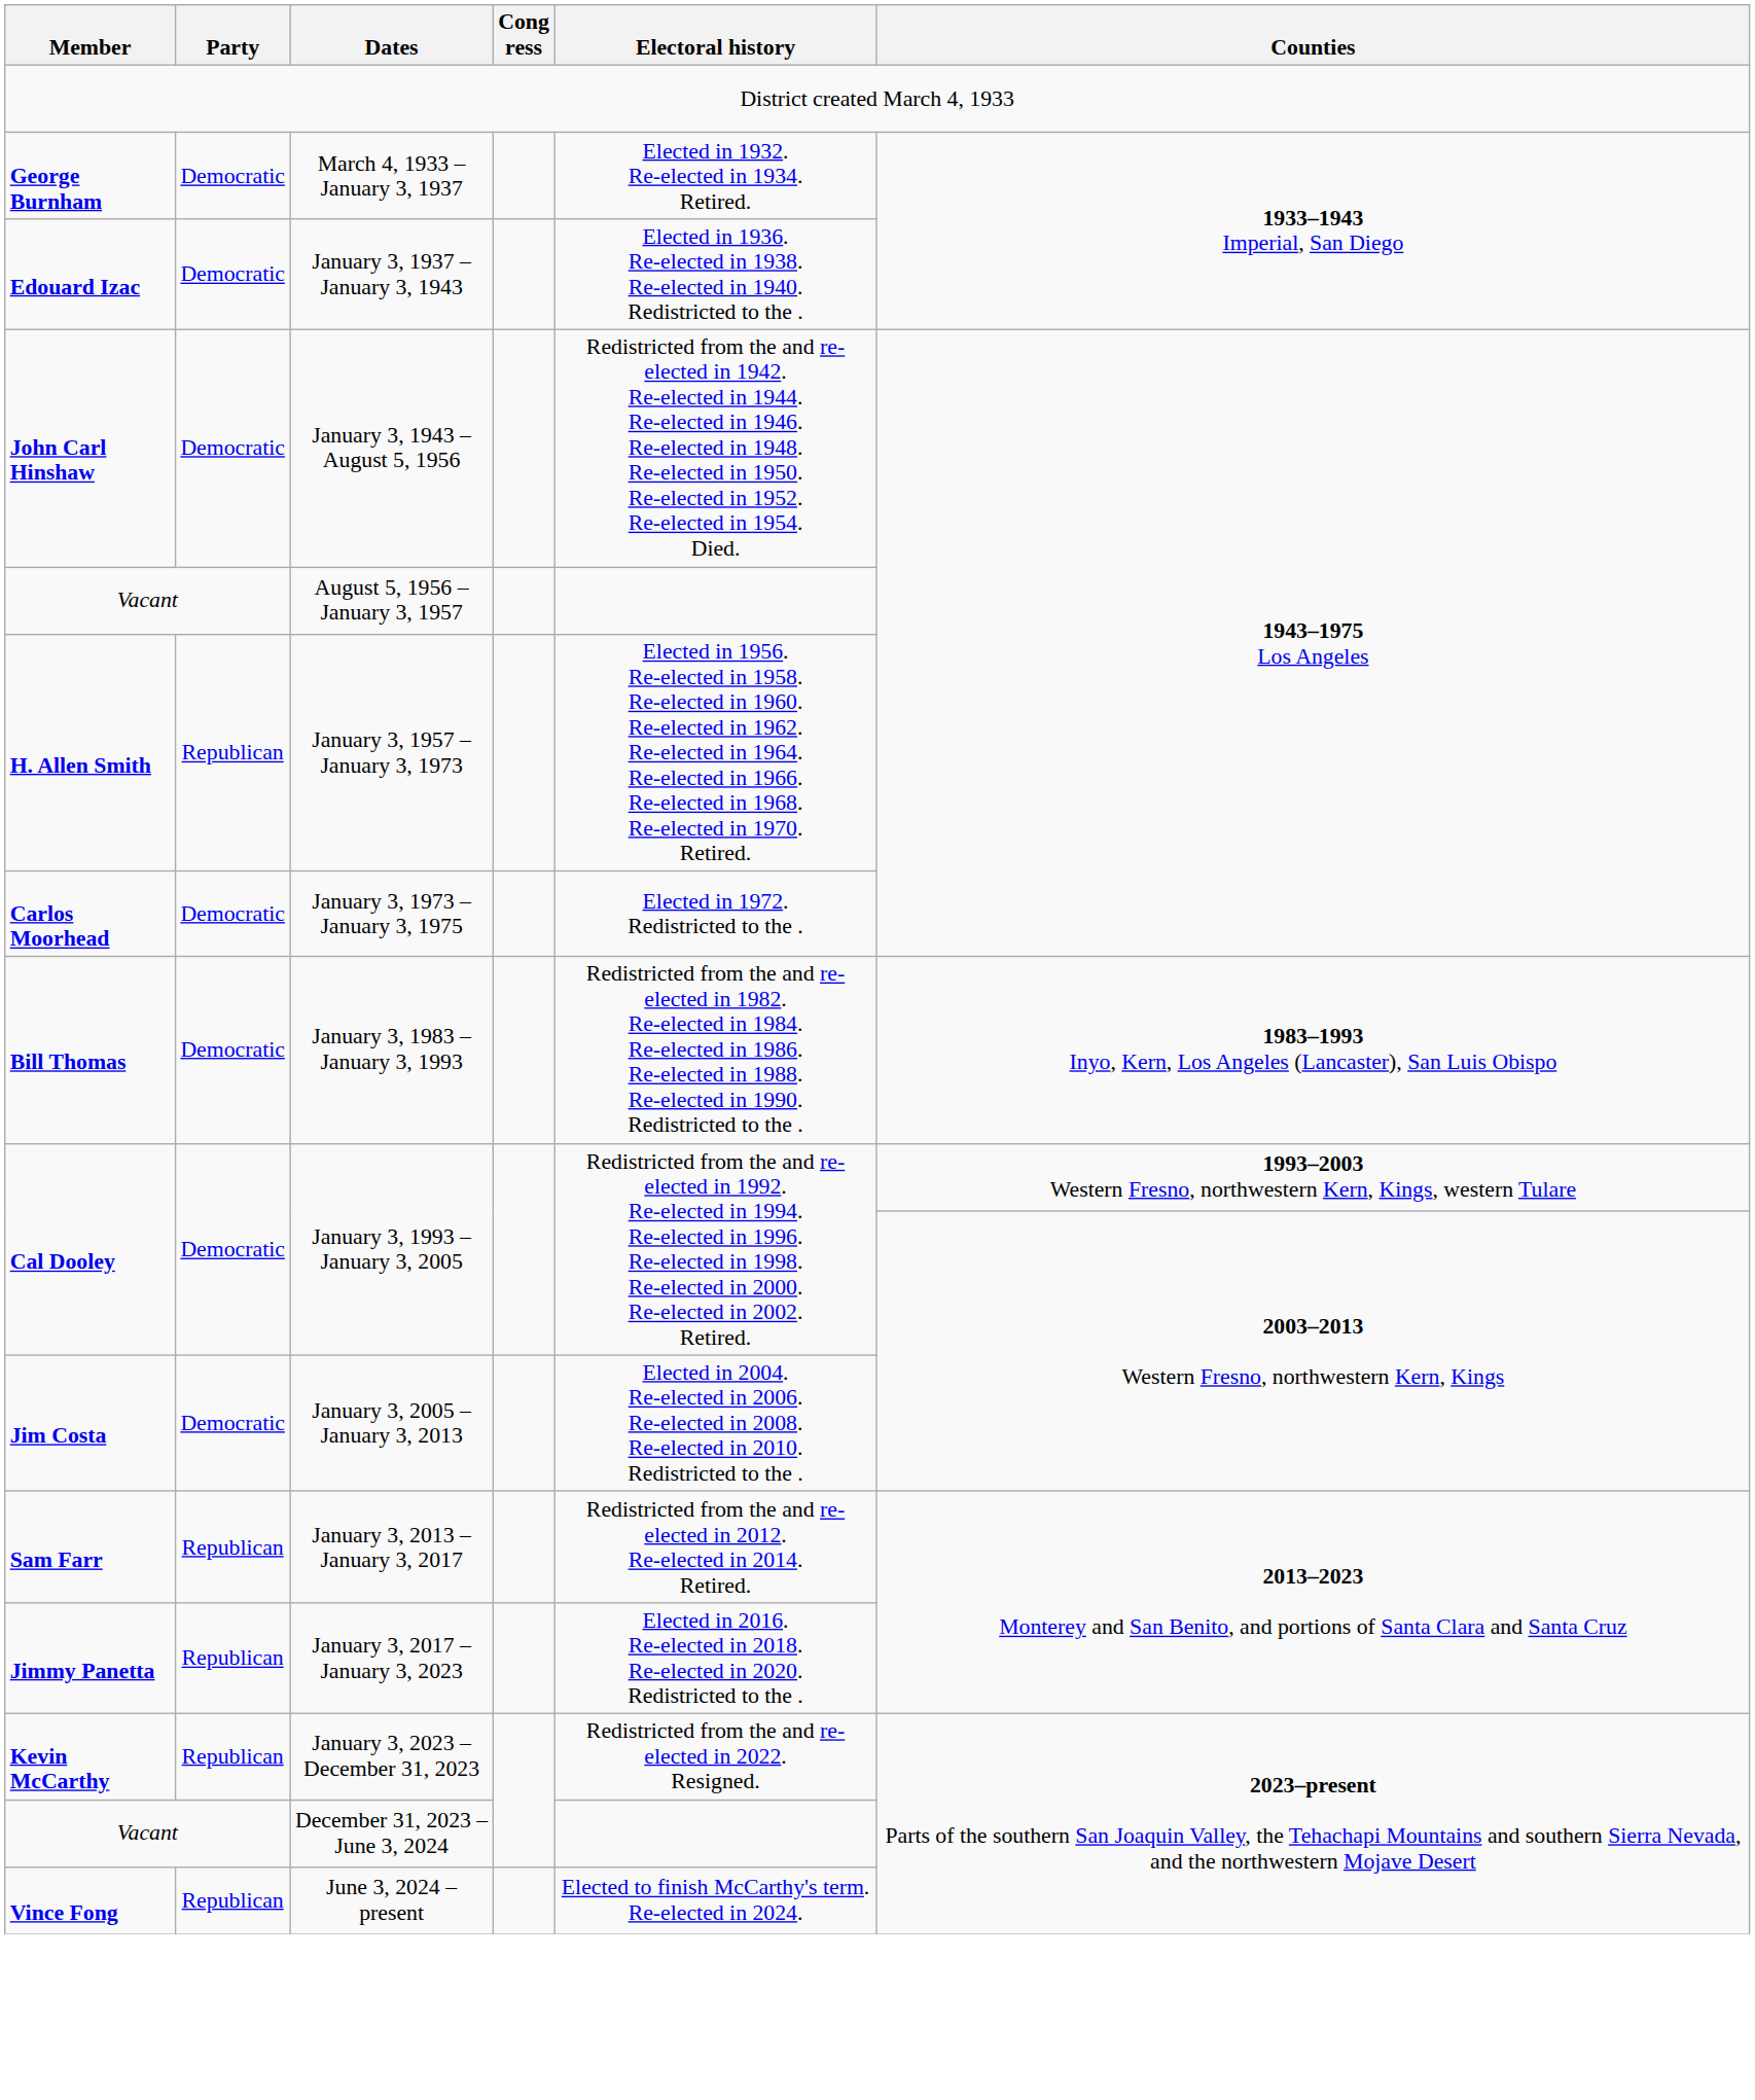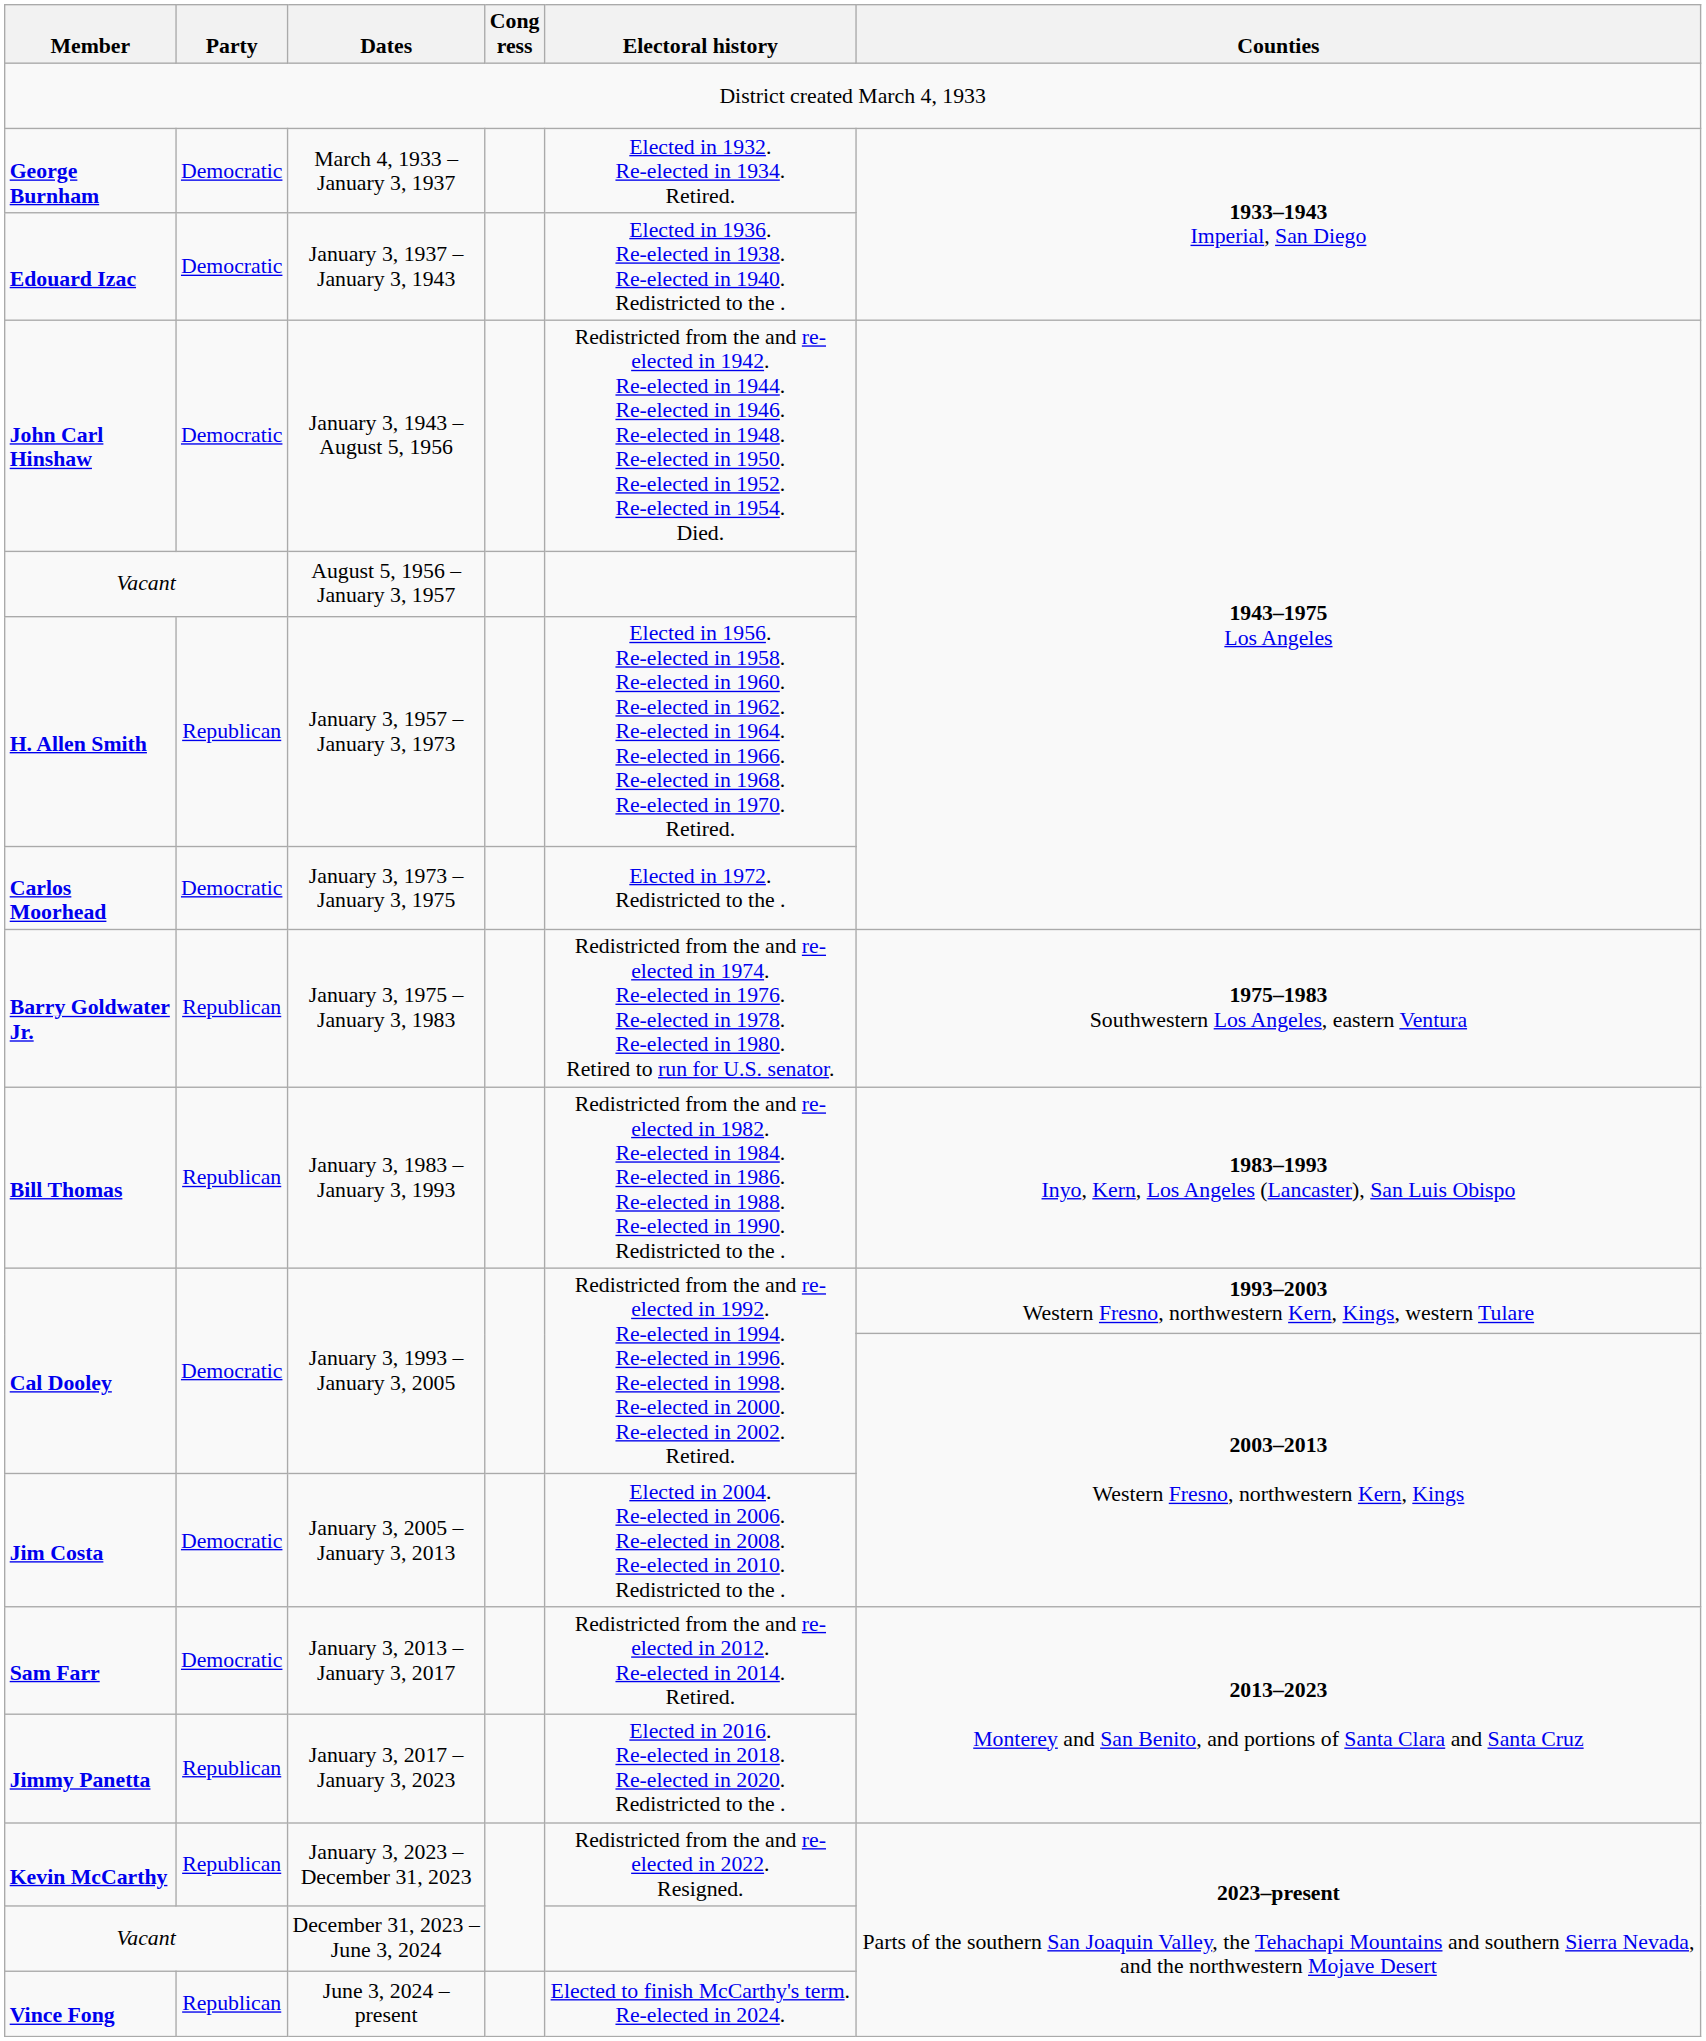 <table class=wikitable style="text-align:center">
 <tr valign=bottom>
 <th>Member</th>
 <th>Party</th>
 <th>Dates</th>
 <th>Cong<br>ress</th>
 <th>Electoral history</th>
 <th>Counties</th>
 </tr>
 <tr style="height:3em">
 <td colspan=6>District created March 4, 1933</td>
 </tr>
 <tr style="height:3em">
 <td align=left><br><strong><a href='#'>George Burnham</a></strong><br></td>
 <td><a href='#'>Democratic</a></td>
 <td nowrap>March 4, 1933 –<br>January 3, 1937</td>
 <td></td>
 <td><a href='#'>Elected in 1932</a>.<br><a href='#'>Re-elected in 1934</a>.<br>Retired.</td>
 <td rowspan=2><strong>1933–1943</strong><br><a href='#'>Imperial</a>, <a href='#'>San Diego</a></td>
 </tr>
 <tr style="height:3em">
 <td align=left><br><strong><a href='#'>Edouard Izac</a></strong><br></td>
 <td><a href='#'>Democratic</a></td>
 <td nowrap>January 3, 1937 –<br>January 3, 1943</td>
 <td></td>
 <td><a href='#'>Elected in 1936</a>.<br><a href='#'>Re-elected in 1938</a>.<br><a href='#'>Re-elected in 1940</a>.<br>Redistricted to the .</td>
 </tr>
 <tr style="height:3em">
 <td align=left><br><strong><a href='#'>John Carl Hinshaw</a></strong><br></td>
 <td><a href='#'>Democratic</a></td>
 <td nowrap>January 3, 1943 –<br>August 5, 1956</td>
 <td></td>
 <td>Redistricted from the  and <a href='#'>re-elected in 1942</a>.<br><a href='#'>Re-elected in 1944</a>.<br><a href='#'>Re-elected in 1946</a>.<br><a href='#'>Re-elected in 1948</a>.<br><a href='#'>Re-elected in 1950</a>.<br><a href='#'>Re-elected in 1952</a>.<br><a href='#'>Re-elected in 1954</a>.<br>Died.</td>
 <td rowspan=4><strong>1943–1975</strong><br><a href='#'>Los Angeles</a></td>
 </tr>
 <tr style="height:3em">
 <td colspan=2><em>Vacant</em></td>
 <td nowrap>August 5, 1956 –<br>January 3, 1957</td>
 <td></td>
 </tr>
 <tr style="height:3em">
 <td align=left><br><strong><a href='#'>H. Allen Smith</a></strong><br></td>
 <td><a href='#'>Republican</a></td>
 <td nowrap>January 3, 1957 –<br>January 3, 1973</td>
 <td></td>
 <td><a href='#'>Elected in 1956</a>.<br><a href='#'>Re-elected in 1958</a>.<br><a href='#'>Re-elected in 1960</a>.<br><a href='#'>Re-elected in 1962</a>.<br><a href='#'>Re-elected in 1964</a>.<br><a href='#'>Re-elected in 1966</a>.<br><a href='#'>Re-elected in 1968</a>.<br><a href='#'>Re-elected in 1970</a>.<br>Retired.</td>
 </tr>
 <tr style="height:3em">
 <td align=left><br><strong><a href='#'>Carlos Moorhead</a></strong><br></td>
 <td><a href='#'>Democratic</a></td>
 <td nowrap>January 3, 1973 –<br>January 3, 1975</td>
 <td></td>
 <td><a href='#'>Elected in 1972</a>.<br>Redistricted to the .</td>
 </tr>
 <tr style="height:3em">
+<td align=left><br><strong><a href='#'>Barry Goldwater Jr.</a></strong><br></td>
+<td><a href='#'>Republican</a></td>
+<td nowrap>January 3, 1975 –<br>January 3, 1983</td>
+<td></td>
+<td>Redistricted from the  and <a href='#'>re-elected in 1974</a>.<br><a href='#'>Re-elected in 1976</a>.<br><a href='#'>Re-elected in 1978</a>.<br><a href='#'>Re-elected in 1980</a>.<br>Retired to <a href='#'>run for U.S. senator</a>.</td>
+<td><strong>1975–1983</strong><br>Southwestern <a href='#'>Los Angeles</a>, eastern <a href='#'>Ventura</a></td>
+</tr>
+<tr style="height:3em">
 <td align=left><br><strong><a href='#'>Bill Thomas</a></strong><br></td>
-<td><a href='#'>Democratic</a></td>
+<td><a href='#'>Republican</a></td>
 <td nowrap>January 3, 1983 –<br>January 3, 1993</td>
 <td></td>
 <td>Redistricted from the  and <a href='#'>re-elected in 1982</a>.<br><a href='#'>Re-elected in 1984</a>.<br><a href='#'>Re-elected in 1986</a>.<br><a href='#'>Re-elected in 1988</a>.<br><a href='#'>Re-elected in 1990</a>.<br>Redistricted to the .</td>
 <td><strong>1983–1993</strong><br><a href='#'>Inyo</a>, <a href='#'>Kern</a>, <a href='#'>Los Angeles</a> (<a href='#'>Lancaster</a>), <a href='#'>San Luis Obispo</a></td>
 </tr>
 <tr style="height:3em">
 <td rowspan=2 align=left><br><strong><a href='#'>Cal Dooley</a></strong><br></td>
 <td rowspan=2 ><a href='#'>Democratic</a></td>
 <td rowspan=2 nowrap>January 3, 1993 –<br>January 3, 2005</td>
 <td rowspan=2></td>
 <td rowspan=2>Redistricted from the  and <a href='#'>re-elected in 1992</a>.<br><a href='#'>Re-elected in 1994</a>.<br><a href='#'>Re-elected in 1996</a>.<br><a href='#'>Re-elected in 1998</a>.<br><a href='#'>Re-elected in 2000</a>.<br><a href='#'>Re-elected in 2002</a>.<br>Retired.</td>
 <td><strong>1993–2003</strong><br>Western <a href='#'>Fresno</a>, northwestern <a href='#'>Kern</a>, <a href='#'>Kings</a>, western <a href='#'>Tulare</a></td>
 </tr>
 <tr style="height:3em">
 <td rowspan=2><strong>2003–2013</strong><br><br>Western <a href='#'>Fresno</a>, northwestern <a href='#'>Kern</a>, <a href='#'>Kings</a></td>
 </tr>
 <tr style="height:3em">
 <td align=left><br><strong><a href='#'>Jim Costa</a></strong><br></td>
 <td><a href='#'>Democratic</a></td>
 <td nowrap>January 3, 2005 –<br>January 3, 2013</td>
 <td></td>
 <td><a href='#'>Elected in 2004</a>.<br><a href='#'>Re-elected in 2006</a>.<br><a href='#'>Re-elected in 2008</a>.<br><a href='#'>Re-elected in 2010</a>.<br>Redistricted to the .</td>
 </tr>
 <tr style="height:3em">
 <td align=left><br><strong><a href='#'>Sam Farr</a></strong><br></td>
-<td><a href='#'>Republican</a></td>
+<td><a href='#'>Democratic</a></td>
 <td nowrap>January 3, 2013 –<br>January 3, 2017</td>
 <td></td>
 <td>Redistricted from the  and <a href='#'>re-elected in 2012</a>.<br><a href='#'>Re-elected in 2014</a>.<br>Retired.</td>
 <td rowspan=2><strong>2013–2023</strong><br><br><a href='#'>Monterey</a> and <a href='#'>San Benito</a>, and portions of <a href='#'>Santa Clara</a> and <a href='#'>Santa Cruz</a></td>
 </tr>
 <tr style="height:3em">
 <td align=left><br><strong><a href='#'>Jimmy Panetta</a></strong><br></td>
 <td><a href='#'>Republican</a></td>
 <td nowrap>January 3, 2017 –<br>January 3, 2023</td>
 <td></td>
 <td><a href='#'>Elected in 2016</a>.<br><a href='#'>Re-elected in 2018</a>.<br><a href='#'>Re-elected in 2020</a>.<br>Redistricted to the .</td>
 </tr>
 <tr style="height:3em">
 <td align=left><br><strong><a href='#'>Kevin McCarthy</a></strong><br></td>
 <td><a href='#'>Republican</a></td>
 <td nowrap>January 3, 2023 –<br>December 31, 2023</td>
 <td rowspan="2"></td>
 <td>Redistricted from the  and <a href='#'>re-elected in 2022</a>.<br>Resigned.</td>
 <td rowspan="3"><strong>2023–present</strong><br><br>Parts of the southern <a href='#'>San Joaquin Valley</a>, the <a href='#'>Tehachapi Mountains</a> and southern <a href='#'>Sierra Nevada</a>, and the northwestern <a href='#'>Mojave Desert</a></td>
 </tr>
 <tr style="height:3em">
 <td colspan=2><em>Vacant</em></td>
 <td nowrap>December 31, 2023 –<br>June 3, 2024</td>
 <td></td>
 </tr>
 <tr style="height:3em">
 <td align=left><br><strong><a href='#'>Vince Fong</a></strong><br></td>
 <td><a href='#'>Republican</a></td>
 <td nowrap>June 3, 2024 –<br>present</td>
 <td></td>
 <td><a href='#'>Elected to finish McCarthy's term</a>.<br><a href='#'>Re-elected in 2024</a>.</td>
 </tr>
 </table>
